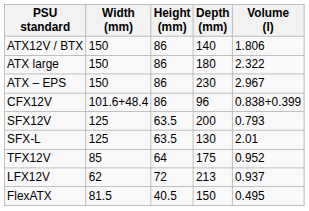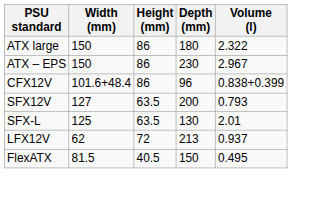 <table class="wikitable sortable floatright">
 <tr>
 <th>PSU<br>standard</th>
 <th>Width<br>(mm)</th>
 <th>Height<br>(mm)</th>
 <th>Depth<br>(mm)</th>
 <th>Volume<br>(l)</th>
-</tr>
-<tr>
-<td>ATX12V / BTX</td>
-<td>150</td>
-<td>86</td>
-<td>140</td>
-<td>1.806</td>
 </tr>
 <tr>
 <td>ATX large</td>
 <td>150</td>
 <td>86</td>
 <td>180</td>
 <td>2.322</td>
 </tr>
 <tr>
 <td>ATX – EPS</td>
 <td>150</td>
 <td>86</td>
 <td>230</td>
 <td>2.967</td>
 </tr>
 <tr>
 <td>CFX12V</td>
 <td>101.6+48.4</td>
 <td>86</td>
 <td>96</td>
 <td>0.838+0.399</td>
 </tr>
 <tr>
 <td>SFX12V</td>
-<td>125</td>
+<td>127</td>
 <td>63.5</td>
 <td>200</td>
 <td>0.793</td>
 </tr>
 <tr>
 <td>SFX-L</td>
 <td>125</td>
 <td>63.5</td>
 <td>130</td>
 <td>2.01</td>
-</tr>
-<tr>
-<td>TFX12V</td>
-<td>85</td>
-<td>64</td>
-<td>175</td>
-<td>0.952</td>
 </tr>
 <tr>
 <td>LFX12V</td>
 <td>62</td>
 <td>72</td>
 <td>213</td>
 <td>0.937</td>
 </tr>
 <tr>
 <td>FlexATX</td>
 <td>81.5</td>
 <td>40.5</td>
 <td>150</td>
 <td>0.495</td>
 </tr>
 </table>
